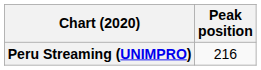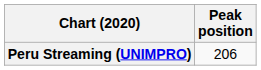 <table class="wikitable sortable plainrowheaders" style="text-align:center">
 <tr>
 <th scope="col">Chart (2020)</th>
 <th scope="col">Peak<br>position</th>
 </tr>
 <tr>
 <th scope="row">Peru Streaming (<a href='#'>UNIMPRO</a>)</th>
-<td>216</td>
+<td>206</td>
 </tr>
 </table>
